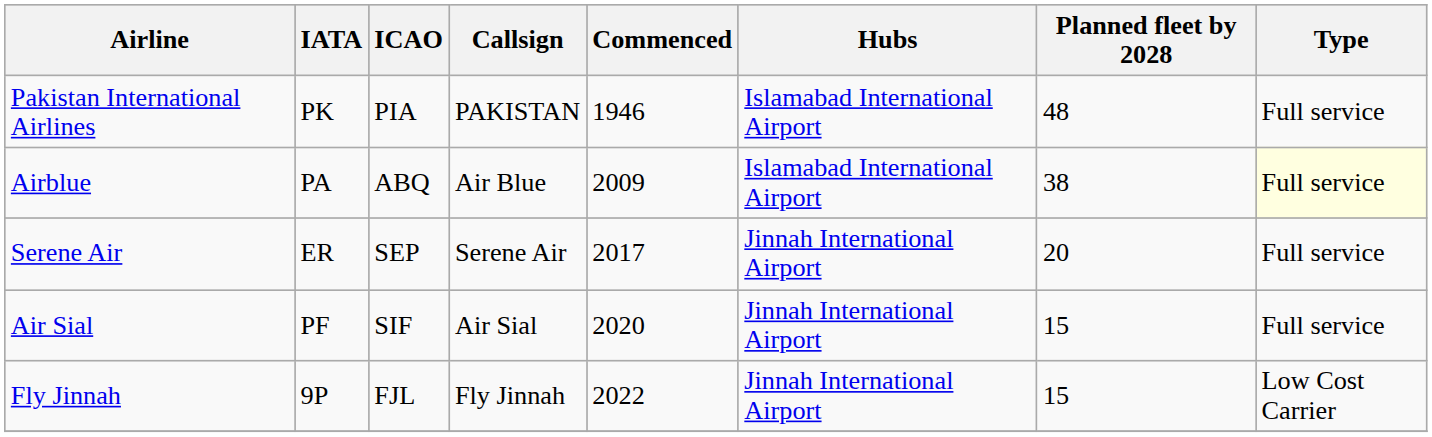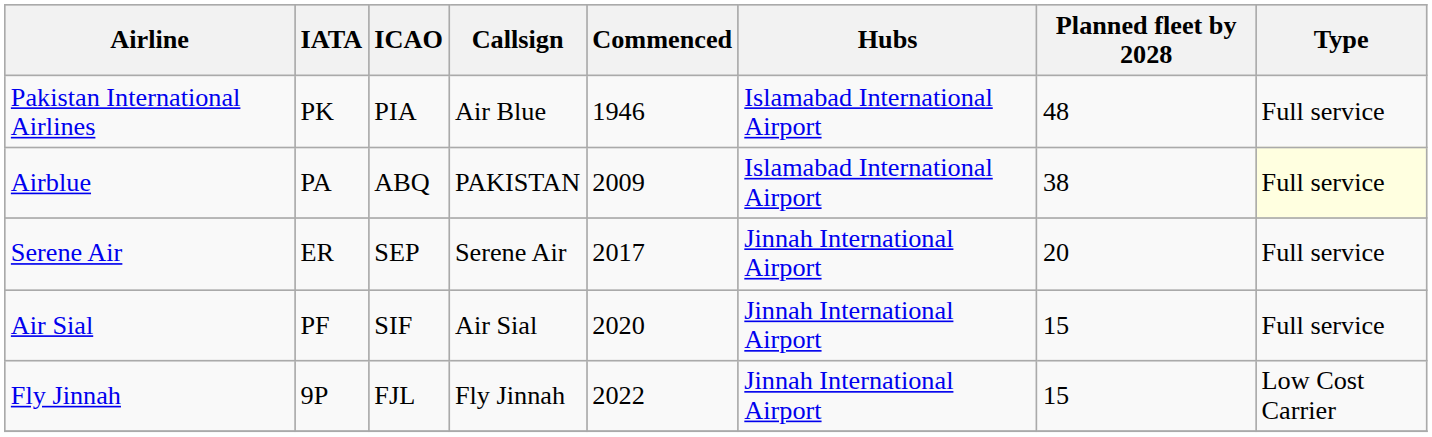 <table class="wikitable sortable">
 <tr>
 <th>Airline</th>
 <th>IATA</th>
 <th>ICAO</th>
 <th>Callsign</th>
 <th>Commenced</th>
 <th>Hubs</th>
 <th>Planned fleet by 2028</th>
 <th>Type</th>
 </tr>
 <tr>
 <td><a href='#'>Pakistan International Airlines</a></td>
 <td>PK</td>
 <td>PIA</td>
-<td>PAKISTAN</td>
+<td>Air Blue</td>
 <td>1946</td>
 <td><a href='#'>Islamabad International Airport</a></td>
 <td>48</td>
 <td>Full service</td>
 </tr>
 <tr>
 <td><a href='#'>Airblue</a></td>
 <td>PA</td>
 <td>ABQ</td>
-<td>Air Blue</td>
+<td>PAKISTAN</td>
 <td>2009</td>
 <td><a href='#'>Islamabad International Airport</a></td>
 <td>38</td>
 <td style="background: lightyellow;">Full service</td>
 </tr>
 <tr>
 <td><a href='#'>Serene Air</a></td>
 <td>ER</td>
 <td>SEP</td>
 <td>Serene Air</td>
 <td>2017</td>
 <td><a href='#'>Jinnah International Airport</a></td>
 <td>20</td>
 <td>Full service</td>
 </tr>
 <tr>
 <td><a href='#'>Air Sial</a></td>
 <td>PF</td>
 <td>SIF</td>
 <td>Air Sial</td>
 <td>2020</td>
 <td><a href='#'>Jinnah International Airport</a></td>
 <td>15</td>
 <td>Full service</td>
 </tr>
 <tr>
 <td><a href='#'>Fly Jinnah</a></td>
 <td>9P</td>
 <td>FJL</td>
 <td>Fly Jinnah</td>
 <td>2022</td>
 <td><a href='#'>Jinnah International Airport</a></td>
 <td>15</td>
 <td>Low Cost Carrier</td>
 </tr>
 <tr>
 </tr>
 </table>
